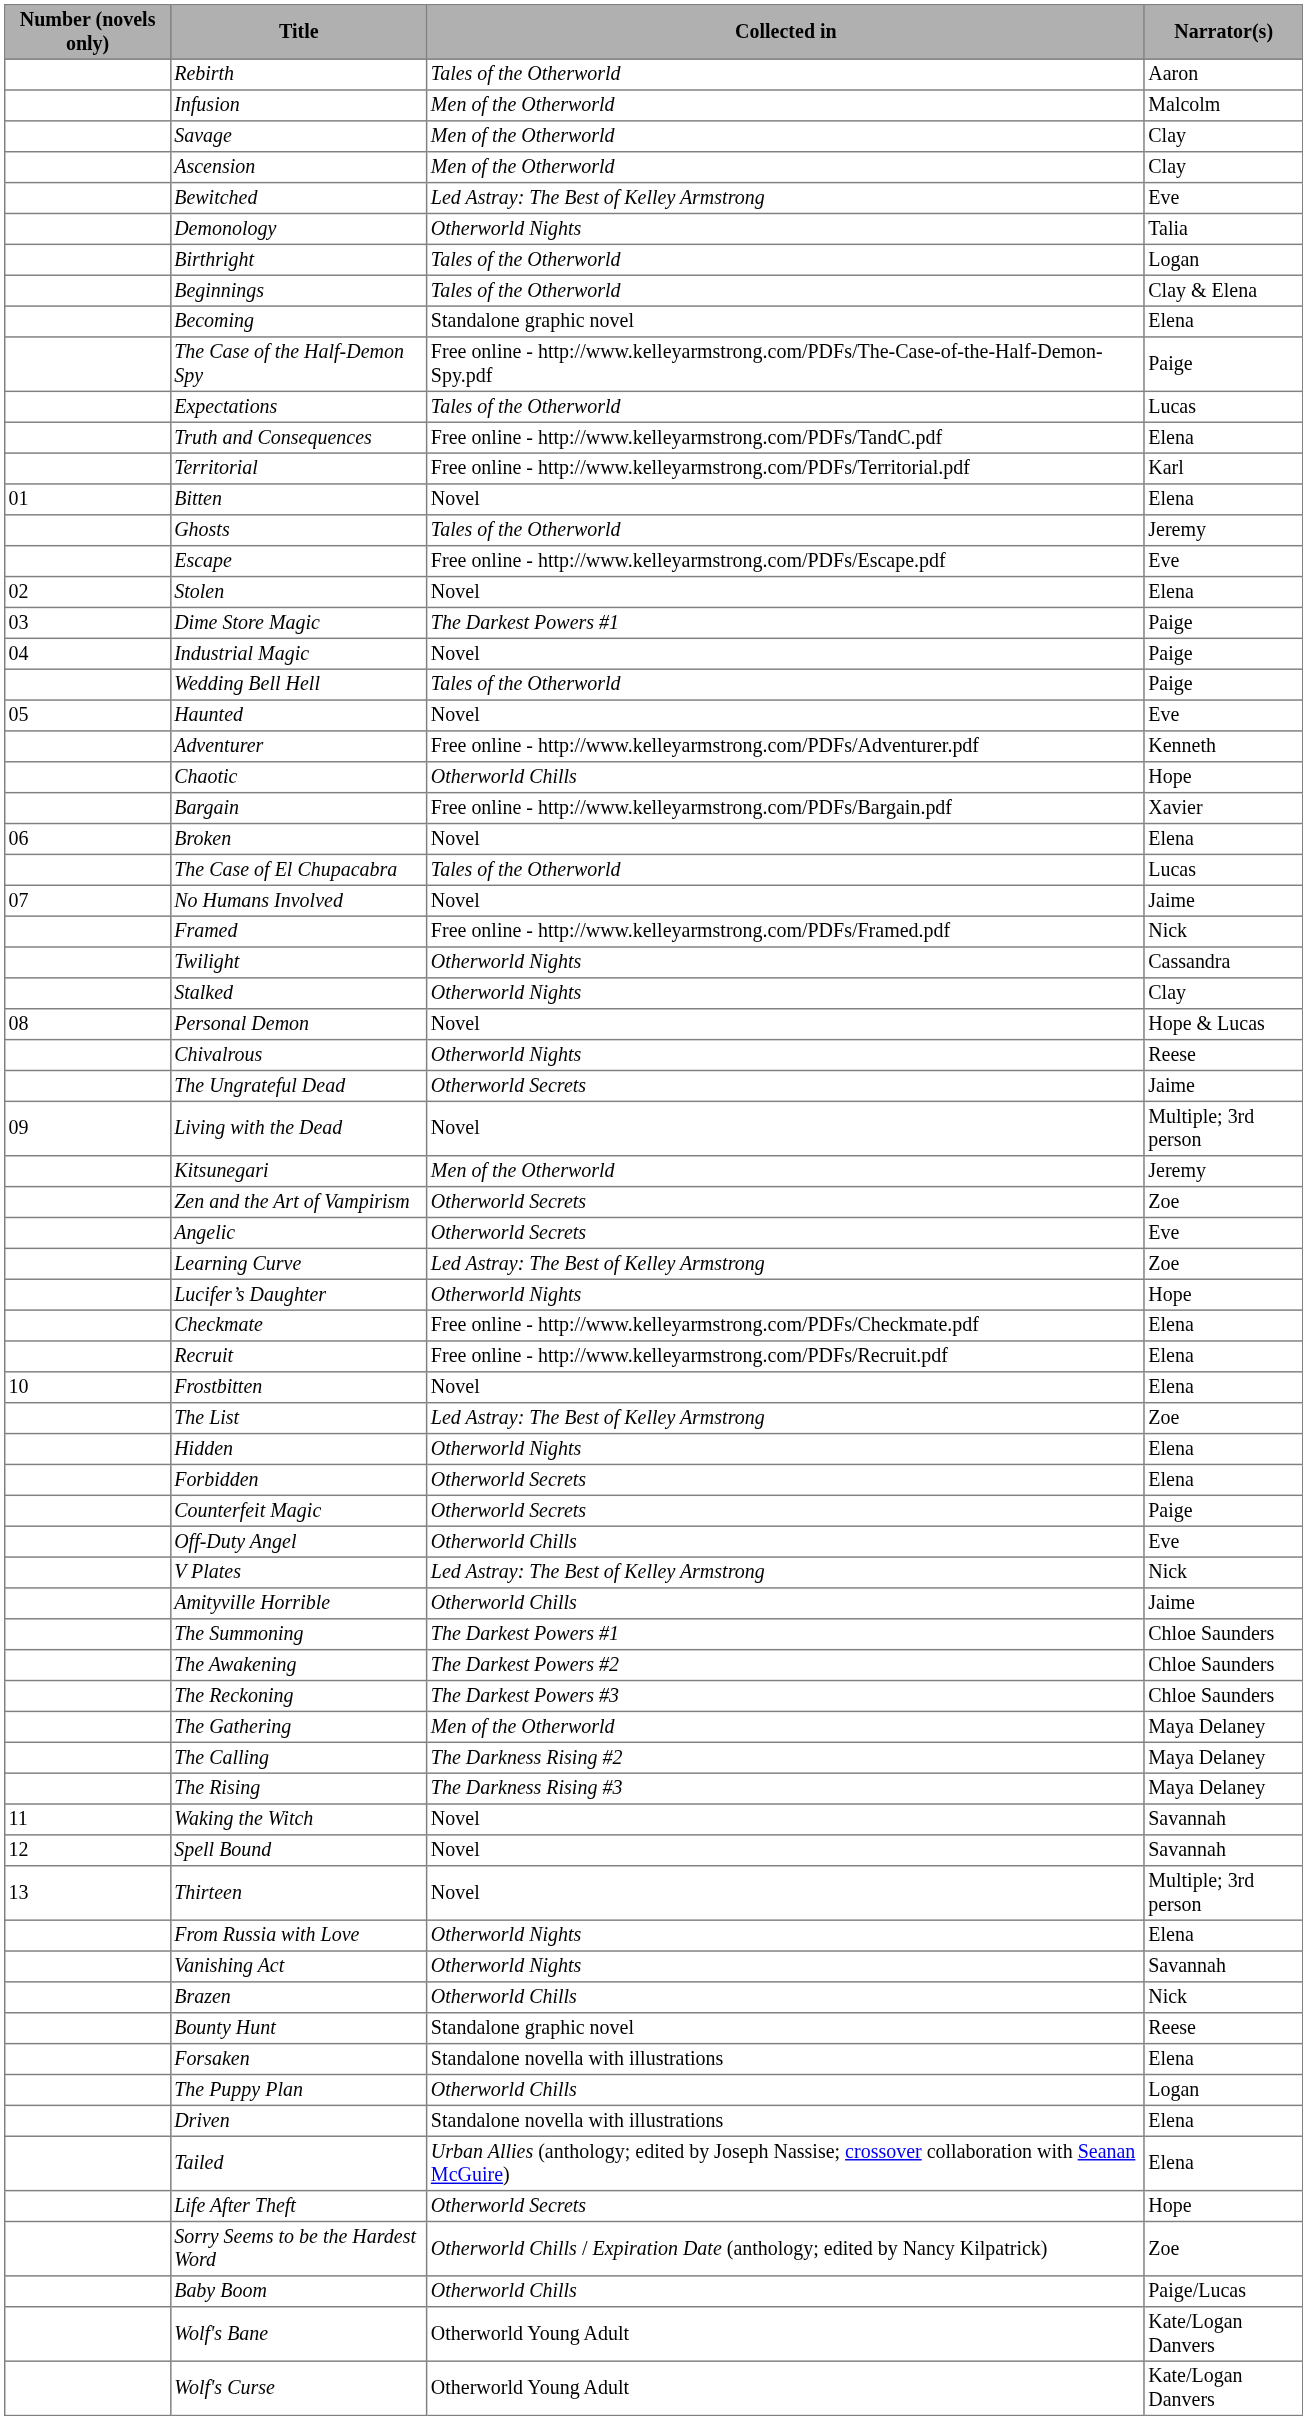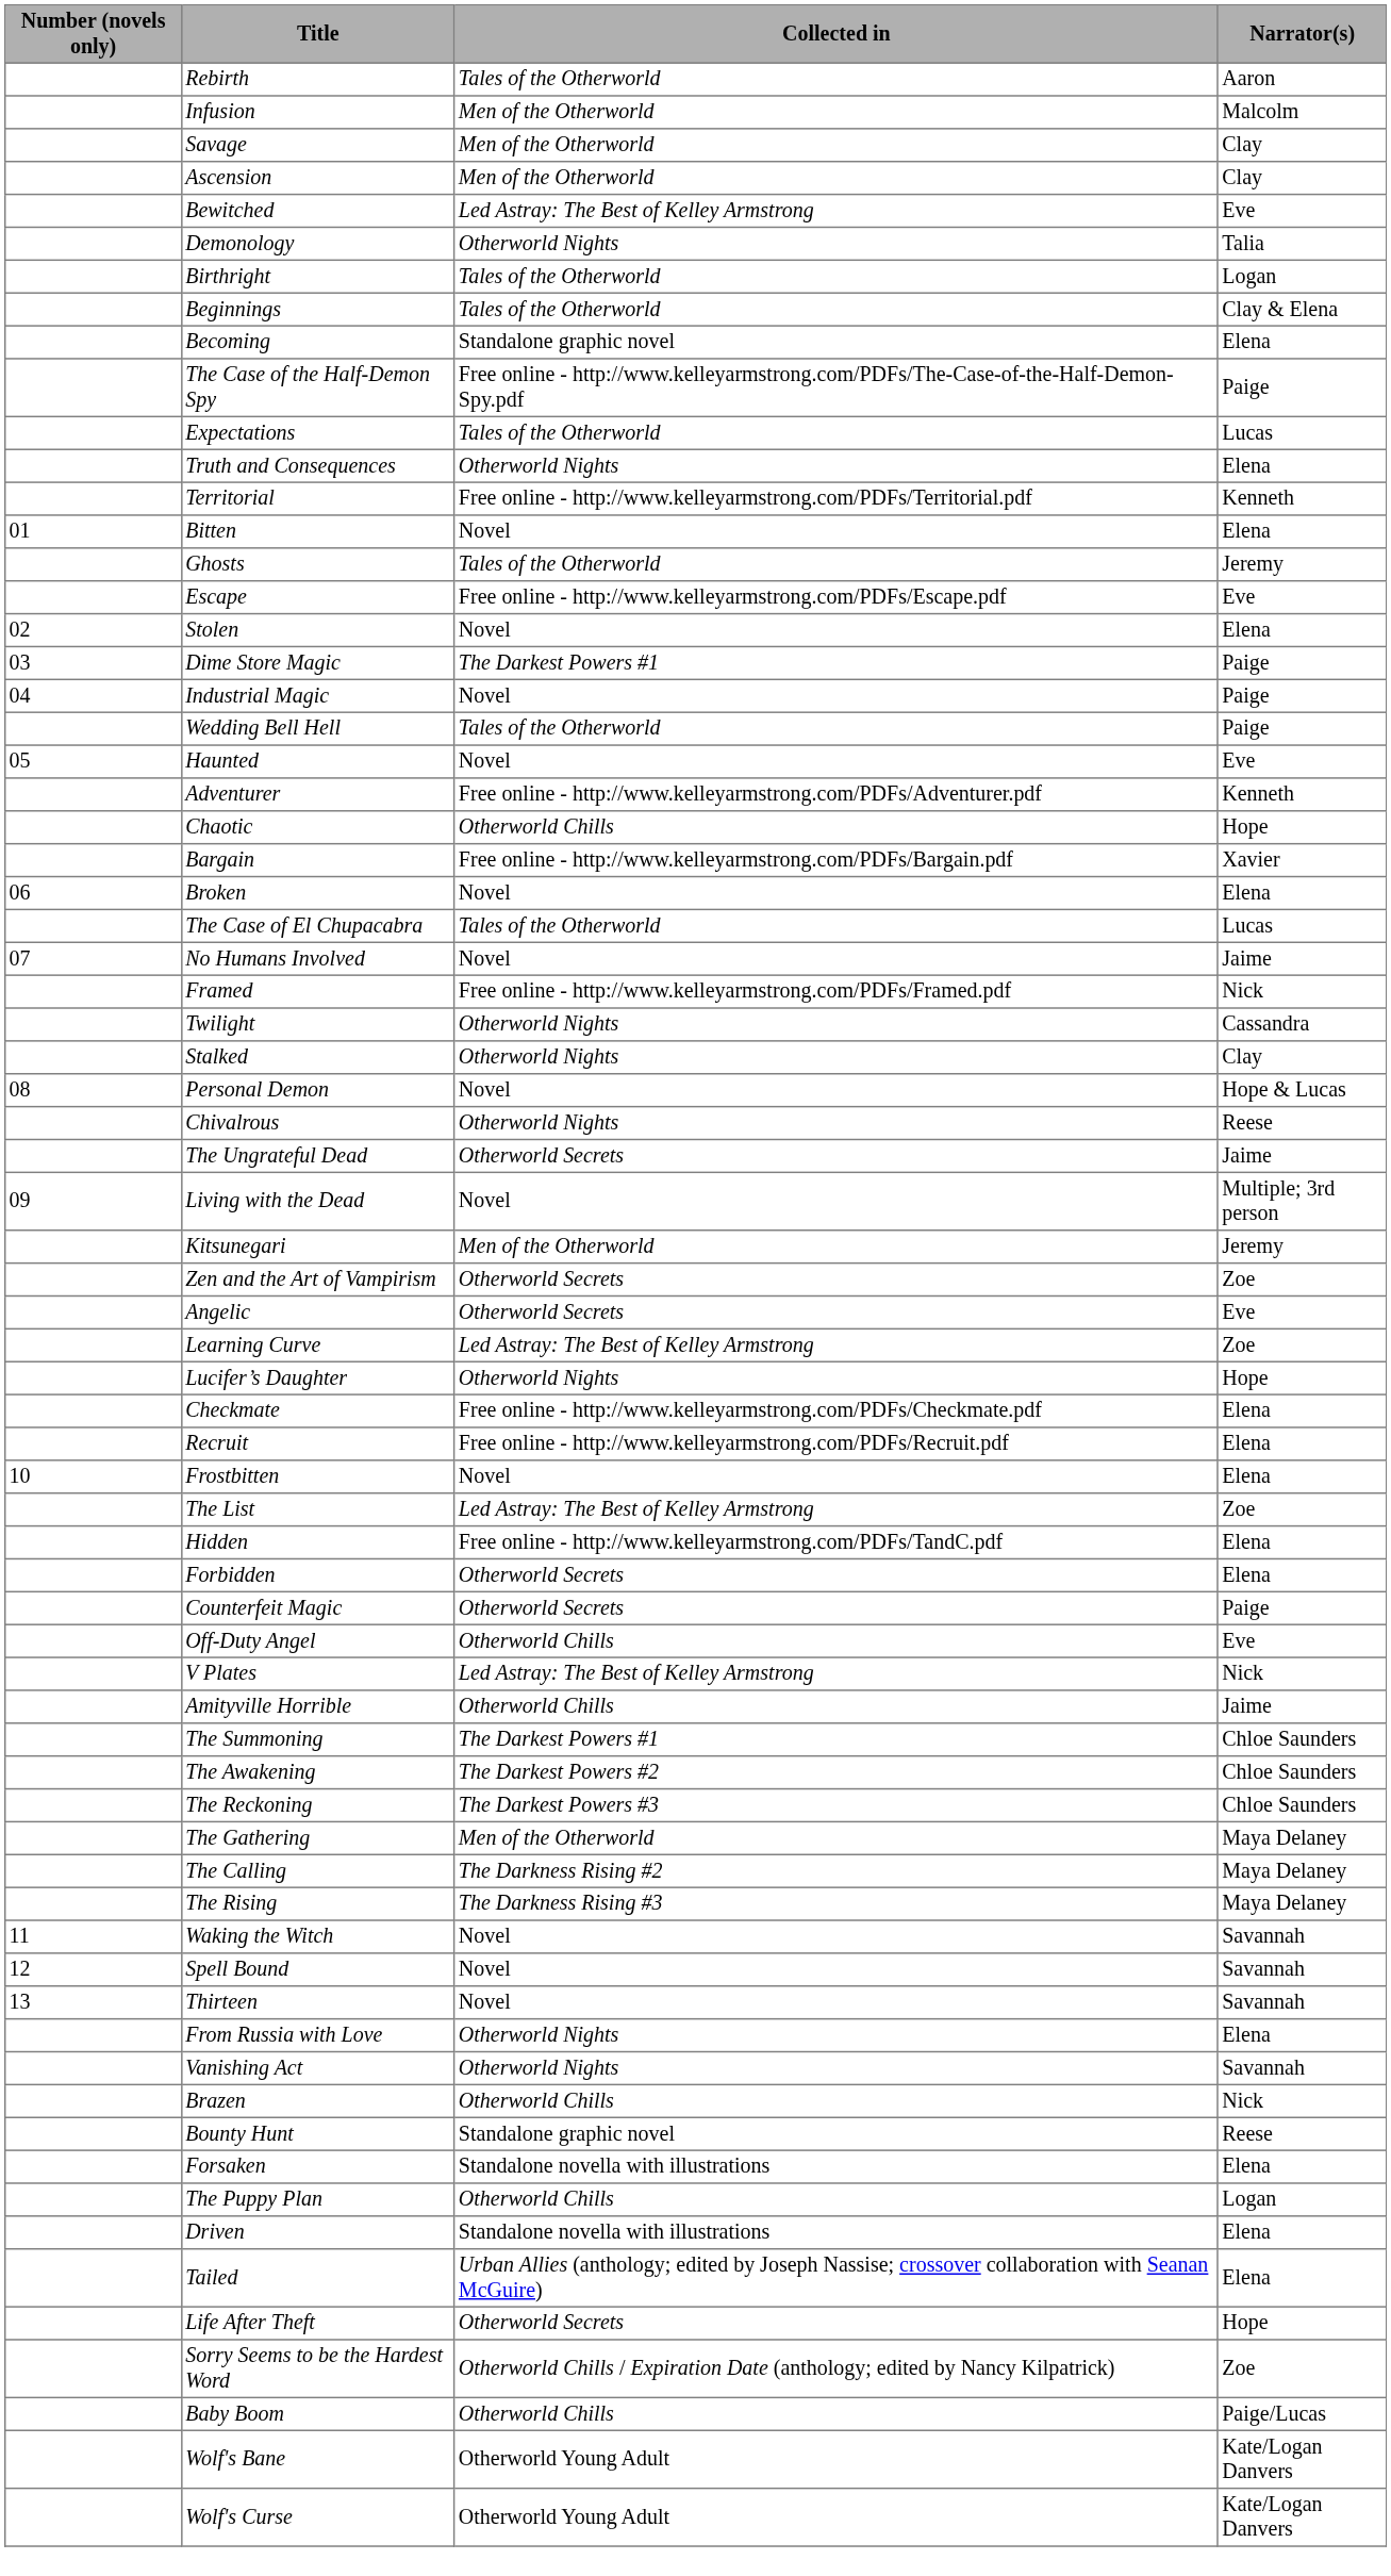 <table class="sortable" border="1" cellpadding="2" cellspacing="0" style="font-size:85%; border-collapse:collapse; width:100%;">
 <tr style="background:#b0b0b0;">
 <th style="text-align:center;">Number (novels only)</th>
 <th style="text-align:center;">Title</th>
 <th style="text-align:center;">Collected in</th>
 <th style="text-align:center;">Narrator(s)</th>
 </tr>
 <tr>
 <td></td>
 <td><em>Rebirth</em></td>
 <td><em>Tales of the Otherworld</em></td>
 <td>Aaron</td>
 </tr>
 <tr>
 <td></td>
 <td><em>Infusion</em></td>
 <td><em>Men of the Otherworld</em></td>
 <td>Malcolm</td>
 </tr>
 <tr>
 <td></td>
 <td><em>Savage</em></td>
 <td><em>Men of the Otherworld</em></td>
 <td>Clay</td>
 </tr>
 <tr>
 <td></td>
 <td><em>Ascension</em></td>
 <td><em>Men of the Otherworld</em></td>
 <td>Clay</td>
 </tr>
 <tr>
 <td></td>
 <td><em>Bewitched</em></td>
 <td><em>Led Astray: The Best of Kelley Armstrong</em></td>
 <td>Eve</td>
 </tr>
 <tr>
 <td></td>
 <td><em>Demonology</em></td>
 <td><em>Otherworld Nights</em></td>
 <td>Talia</td>
 </tr>
 <tr>
 <td></td>
 <td><em>Birthright</em></td>
 <td><em>Tales of the Otherworld</em></td>
 <td>Logan</td>
 </tr>
 <tr>
 <td></td>
 <td><em>Beginnings</em></td>
 <td><em>Tales of the Otherworld</em></td>
 <td>Clay & Elena</td>
 </tr>
 <tr>
 <td></td>
 <td><em>Becoming</em></td>
 <td>Standalone graphic novel</td>
 <td>Elena</td>
 </tr>
 <tr>
 <td></td>
 <td><em>The Case of the Half-Demon Spy</em></td>
 <td>Free online - http://www.kelleyarmstrong.com/PDFs/The-Case-of-the-Half-Demon-Spy.pdf</td>
 <td>Paige</td>
 </tr>
 <tr>
 <td></td>
 <td><em>Expectations</em></td>
 <td><em>Tales of the Otherworld</em></td>
 <td>Lucas</td>
 </tr>
 <tr>
 <td></td>
 <td><em>Truth and Consequences</em></td>
-<td>Free online - http://www.kelleyarmstrong.com/PDFs/TandC.pdf</td>
+<td><em>Otherworld Nights</em></td>
 <td>Elena</td>
 </tr>
 <tr>
 <td></td>
 <td><em>Territorial</em></td>
 <td>Free online - http://www.kelleyarmstrong.com/PDFs/Territorial.pdf</td>
-<td>Karl</td>
+<td>Kenneth</td>
 </tr>
 <tr>
 <td>01</td>
 <td><em>Bitten</em></td>
 <td>Novel</td>
 <td>Elena</td>
 </tr>
 <tr>
 <td></td>
 <td><em>Ghosts</em></td>
 <td><em>Tales of the Otherworld</em></td>
 <td>Jeremy</td>
 </tr>
 <tr>
 <td></td>
 <td><em>Escape</em></td>
 <td>Free online - http://www.kelleyarmstrong.com/PDFs/Escape.pdf</td>
 <td>Eve</td>
 </tr>
 <tr>
 <td>02</td>
 <td><em>Stolen</em></td>
 <td>Novel</td>
 <td>Elena</td>
 </tr>
 <tr>
 <td>03</td>
 <td><em>Dime Store Magic</em></td>
 <td><em>The Darkest Powers #1</em></td>
 <td>Paige</td>
 </tr>
 <tr>
 <td>04</td>
 <td><em>Industrial Magic</em></td>
 <td>Novel</td>
 <td>Paige</td>
 </tr>
 <tr>
 <td></td>
 <td><em>Wedding Bell Hell</em></td>
 <td><em>Tales of the Otherworld</em></td>
 <td>Paige</td>
 </tr>
 <tr>
 <td>05</td>
 <td><em>Haunted</em></td>
 <td>Novel</td>
 <td>Eve</td>
 </tr>
 <tr>
 <td></td>
 <td><em>Adventurer</em></td>
 <td>Free online - http://www.kelleyarmstrong.com/PDFs/Adventurer.pdf</td>
 <td>Kenneth</td>
 </tr>
 <tr>
 <td></td>
 <td><em>Chaotic</em></td>
 <td><em>Otherworld Chills</em></td>
 <td>Hope</td>
 </tr>
 <tr>
 <td></td>
 <td><em>Bargain</em></td>
 <td>Free online - http://www.kelleyarmstrong.com/PDFs/Bargain.pdf</td>
 <td>Xavier</td>
 </tr>
 <tr>
 <td>06</td>
 <td><em>Broken</em></td>
 <td>Novel</td>
 <td>Elena</td>
 </tr>
 <tr>
 <td></td>
 <td><em>The Case of El Chupacabra</em></td>
 <td><em>Tales of the Otherworld</em></td>
 <td>Lucas</td>
 </tr>
 <tr>
 <td>07</td>
 <td><em>No Humans Involved</em></td>
 <td>Novel</td>
 <td>Jaime</td>
 </tr>
 <tr>
 <td></td>
 <td><em>Framed</em></td>
 <td>Free online - http://www.kelleyarmstrong.com/PDFs/Framed.pdf</td>
 <td>Nick</td>
 </tr>
 <tr>
 <td></td>
 <td><em>Twilight</em></td>
 <td><em>Otherworld Nights</em></td>
 <td>Cassandra</td>
 </tr>
 <tr>
 <td></td>
 <td><em>Stalked</em></td>
 <td><em>Otherworld Nights</em></td>
 <td>Clay</td>
 </tr>
 <tr>
 <td>08</td>
 <td><em>Personal Demon</em></td>
 <td>Novel</td>
 <td>Hope & Lucas</td>
 </tr>
 <tr>
 <td></td>
 <td><em>Chivalrous</em></td>
 <td><em>Otherworld Nights</em></td>
 <td>Reese</td>
 </tr>
 <tr>
 <td></td>
 <td><em>The Ungrateful Dead</em></td>
 <td><em>Otherworld Secrets</em></td>
 <td>Jaime</td>
 </tr>
 <tr>
 <td>09</td>
 <td><em>Living with the Dead</em></td>
 <td>Novel</td>
 <td>Multiple; 3rd person</td>
 </tr>
 <tr>
 <td></td>
 <td><em>Kitsunegari</em></td>
 <td><em>Men of the Otherworld</em></td>
 <td>Jeremy</td>
 </tr>
 <tr>
 <td></td>
 <td><em>Zen and the Art of Vampirism</em></td>
 <td><em>Otherworld Secrets</em></td>
 <td>Zoe</td>
 </tr>
 <tr>
 <td></td>
 <td><em>Angelic</em></td>
 <td><em>Otherworld Secrets</em></td>
 <td>Eve</td>
 </tr>
 <tr>
 <td></td>
 <td><em>Learning Curve</em></td>
 <td><em>Led Astray: The Best of Kelley Armstrong</em></td>
 <td>Zoe</td>
 </tr>
 <tr>
 <td></td>
 <td><em>Lucifer’s Daughter</em></td>
 <td><em>Otherworld Nights</em></td>
 <td>Hope</td>
 </tr>
 <tr>
 <td></td>
 <td><em>Checkmate</em></td>
 <td>Free online - http://www.kelleyarmstrong.com/PDFs/Checkmate.pdf</td>
 <td>Elena</td>
 </tr>
 <tr>
 <td></td>
 <td><em>Recruit</em></td>
 <td>Free online - http://www.kelleyarmstrong.com/PDFs/Recruit.pdf</td>
 <td>Elena</td>
 </tr>
 <tr>
 <td>10</td>
 <td><em>Frostbitten</em></td>
 <td>Novel</td>
 <td>Elena</td>
 </tr>
 <tr>
 <td></td>
 <td><em>The List</em></td>
 <td><em>Led Astray: The Best of Kelley Armstrong</em></td>
 <td>Zoe</td>
 </tr>
 <tr>
 <td></td>
 <td><em>Hidden</em></td>
-<td><em>Otherworld Nights</em></td>
+<td>Free online - http://www.kelleyarmstrong.com/PDFs/TandC.pdf</td>
 <td>Elena</td>
 </tr>
 <tr>
 <td></td>
 <td><em>Forbidden</em></td>
 <td><em>Otherworld Secrets</em></td>
 <td>Elena</td>
 </tr>
 <tr>
 <td></td>
 <td><em>Counterfeit Magic</em></td>
 <td><em>Otherworld Secrets</em></td>
 <td>Paige</td>
 </tr>
 <tr>
 <td></td>
 <td><em>Off-Duty Angel</em></td>
 <td><em>Otherworld Chills</em></td>
 <td>Eve</td>
 </tr>
 <tr>
 <td></td>
 <td><em>V Plates</em></td>
 <td><em>Led Astray: The Best of Kelley Armstrong</em></td>
 <td>Nick</td>
 </tr>
 <tr>
 <td></td>
 <td><em>Amityville Horrible</em></td>
 <td><em>Otherworld Chills</em></td>
 <td>Jaime</td>
 </tr>
 <tr>
 <td></td>
 <td><em>The Summoning</em></td>
 <td><em>The Darkest Powers #1</em></td>
 <td>Chloe Saunders</td>
 </tr>
 <tr>
 <td></td>
 <td><em>The Awakening</em></td>
 <td><em>The Darkest Powers #2</em></td>
 <td>Chloe Saunders</td>
 </tr>
 <tr>
 <td></td>
 <td><em>The Reckoning</em></td>
 <td><em>The Darkest Powers #3</em></td>
 <td>Chloe Saunders</td>
 </tr>
 <tr>
 <td></td>
 <td><em>The Gathering</em></td>
 <td><em>Men of the Otherworld</em></td>
 <td>Maya Delaney</td>
 </tr>
 <tr>
 <td></td>
 <td><em>The Calling</em></td>
 <td><em>The Darkness Rising #2</em></td>
 <td>Maya Delaney</td>
 </tr>
 <tr>
 <td></td>
 <td><em>The Rising</em></td>
 <td><em>The Darkness Rising #3</em></td>
 <td>Maya Delaney</td>
 </tr>
 <tr>
 <td>11</td>
 <td><em>Waking the Witch</em></td>
 <td>Novel</td>
 <td>Savannah</td>
 </tr>
 <tr>
 <td>12</td>
 <td><em>Spell Bound</em></td>
 <td>Novel</td>
 <td>Savannah</td>
 </tr>
 <tr>
 <td>13</td>
 <td><em>Thirteen</em></td>
 <td>Novel</td>
-<td>Multiple; 3rd person</td>
+<td>Savannah</td>
 </tr>
 <tr>
 <td></td>
 <td><em>From Russia with Love</em></td>
 <td><em>Otherworld Nights</em></td>
 <td>Elena</td>
 </tr>
 <tr>
 <td></td>
 <td><em>Vanishing Act</em></td>
 <td><em>Otherworld Nights</em></td>
 <td>Savannah</td>
 </tr>
 <tr>
 <td></td>
 <td><em>Brazen</em></td>
 <td><em>Otherworld Chills</em></td>
 <td>Nick</td>
 </tr>
 <tr>
 <td></td>
 <td><em>Bounty Hunt</em></td>
 <td>Standalone graphic novel</td>
 <td>Reese</td>
 </tr>
 <tr>
 <td></td>
 <td><em>Forsaken</em></td>
 <td>Standalone novella with illustrations</td>
 <td>Elena</td>
 </tr>
 <tr>
 <td></td>
 <td><em>The Puppy Plan</em></td>
 <td><em>Otherworld Chills</em></td>
 <td>Logan</td>
 </tr>
 <tr>
 <td></td>
 <td><em>Driven</em></td>
 <td>Standalone novella with illustrations</td>
 <td>Elena</td>
 </tr>
 <tr>
 <td></td>
 <td><em>Tailed</em></td>
 <td><em>Urban Allies</em> (anthology; edited by Joseph Nassise; <a href='#'>crossover</a> collaboration with <a href='#'>Seanan McGuire</a>)</td>
 <td>Elena</td>
 </tr>
 <tr>
 <td></td>
 <td><em>Life After Theft</em></td>
 <td><em>Otherworld Secrets</em></td>
 <td>Hope</td>
 </tr>
 <tr>
 <td></td>
 <td><em>Sorry Seems to be the Hardest Word</em></td>
 <td><em>Otherworld Chills</em> / <em>Expiration Date</em> (anthology; edited by Nancy Kilpatrick)</td>
 <td>Zoe</td>
 </tr>
 <tr>
 <td></td>
 <td><em>Baby Boom</em></td>
 <td><em>Otherworld Chills</em></td>
 <td>Paige/Lucas</td>
 </tr>
 <tr>
 <td></td>
 <td><em>Wolf's Bane</em></td>
 <td>Otherworld Young Adult</td>
 <td>Kate/Logan Danvers</td>
 </tr>
 <tr>
 <td></td>
 <td><em>Wolf's Curse</em></td>
 <td>Otherworld Young Adult</td>
 <td>Kate/Logan Danvers</td>
 </tr>
 </table>
